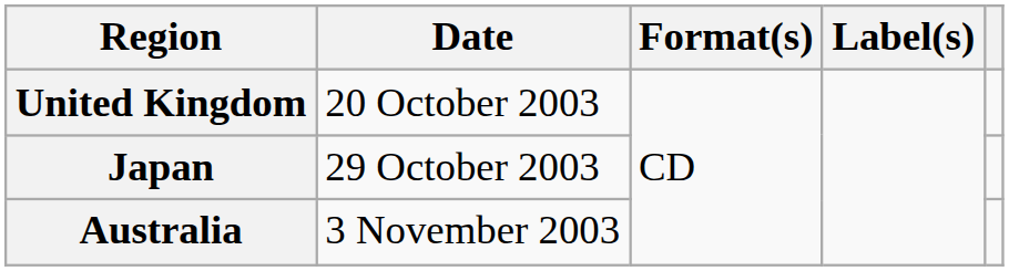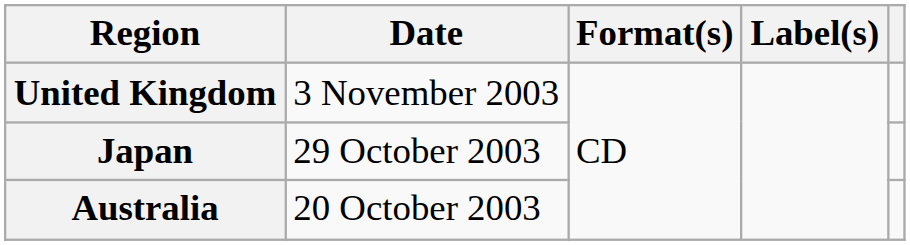 <table class="wikitable plainrowheaders">
 <tr>
 <th scope="col">Region</th>
 <th scope="col">Date</th>
 <th scope="col">Format(s)</th>
 <th scope="col">Label(s)</th>
 <th scope="col"></th>
 </tr>
 <tr>
 <th scope="row">United Kingdom</th>
-<td>20 October 2003</td>
+<td>3 November 2003</td>
 <td rowspan="3">CD</td>
 <td rowspan="3"></td>
 <td></td>
 </tr>
 <tr>
 <th scope="row">Japan</th>
 <td>29 October 2003</td>
 <td></td>
 </tr>
 <tr>
 <th scope="row">Australia</th>
-<td>3 November 2003</td>
+<td>20 October 2003</td>
 <td></td>
 </tr>
 </table>
